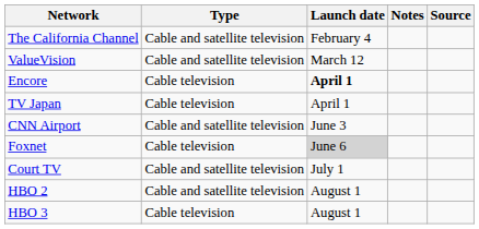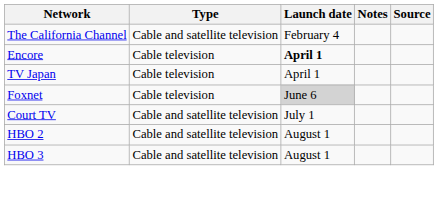 <table class="wikitable sortable">
 <tr>
 <th>Network</th>
 <th>Type</th>
 <th>Launch date</th>
 <th>Notes</th>
 <th>Source</th>
 </tr>
 <tr>
 <td><a href='#'>The California Channel</a></td>
 <td>Cable and satellite television</td>
 <td>February 4</td>
 <td></td>
 <td></td>
 </tr>
 <tr>
-<td><a href='#'>ValueVision</a></td>
-<td>Cable and satellite television</td>
-<td>March 12</td>
-<td></td>
-<td></td>
-</tr>
-<tr>
 <td><a href='#'>Encore</a></td>
 <td>Cable television</td>
 <td><strong>April 1</strong></td>
 <td></td>
 <td></td>
 </tr>
 <tr>
 <td><a href='#'>TV Japan</a></td>
 <td>Cable television</td>
 <td>April 1</td>
-<td></td>
-<td></td>
-</tr>
-<tr>
-<td><a href='#'>CNN Airport</a></td>
-<td>Cable and satellite television</td>
-<td>June 3</td>
 <td></td>
 <td></td>
 </tr>
 <tr>
 <td><a href='#'>Foxnet</a></td>
 <td>Cable television</td>
 <td style="background: lightgrey;">June 6</td>
 <td></td>
 <td></td>
 </tr>
 <tr>
 <td><a href='#'>Court TV</a></td>
 <td>Cable and satellite television</td>
 <td>July 1</td>
 <td></td>
 <td></td>
 </tr>
 <tr>
 <td><a href='#'>HBO 2</a></td>
 <td>Cable and satellite television</td>
 <td>August 1</td>
 <td></td>
 <td></td>
 </tr>
 <tr>
 <td><a href='#'>HBO 3</a></td>
-<td>Cable television</td>
+<td>Cable and satellite television</td>
 <td>August 1</td>
 <td></td>
 <td></td>
 </tr>
 </table>
